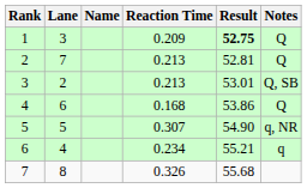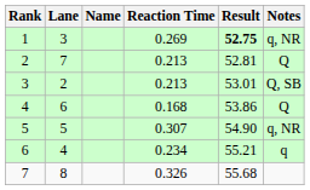 <table class="wikitable" style="text-align:center">
 <tr>
 <th>Rank</th>
 <th>Lane</th>
 <th>Name</th>
 <th>Reaction Time</th>
 <th>Result</th>
 <th>Notes</th>
 </tr>
 <tr bgcolor=ccffcc>
 <td>1</td>
 <td>3</td>
 <td align="left"></td>
-<td>0.209</td>
+<td>0.269</td>
 <td><strong>52.75</strong></td>
-<td>Q</td>
+<td>q, NR</td>
 </tr>
 <tr bgcolor=ccffcc>
 <td>2</td>
 <td>7</td>
 <td align="left"></td>
 <td>0.213</td>
 <td>52.81</td>
 <td>Q</td>
 </tr>
 <tr bgcolor=ccffcc>
 <td>3</td>
 <td>2</td>
 <td align="left"></td>
 <td>0.213</td>
 <td>53.01</td>
 <td>Q, SB</td>
 </tr>
 <tr bgcolor=ccffcc>
 <td>4</td>
 <td>6</td>
 <td align="left"></td>
 <td>0.168</td>
 <td>53.86</td>
 <td>Q</td>
 </tr>
 <tr bgcolor=ccffcc>
 <td>5</td>
 <td>5</td>
 <td align="left"></td>
 <td>0.307</td>
 <td>54.90</td>
 <td>q, NR</td>
 </tr>
 <tr bgcolor=ccffcc>
 <td>6</td>
 <td>4</td>
 <td align="left"></td>
 <td>0.234</td>
 <td>55.21</td>
 <td>q</td>
 </tr>
 <tr>
 <td>7</td>
 <td>8</td>
 <td align="left"></td>
 <td>0.326</td>
 <td>55.68</td>
 <td></td>
 </tr>
 </table>
